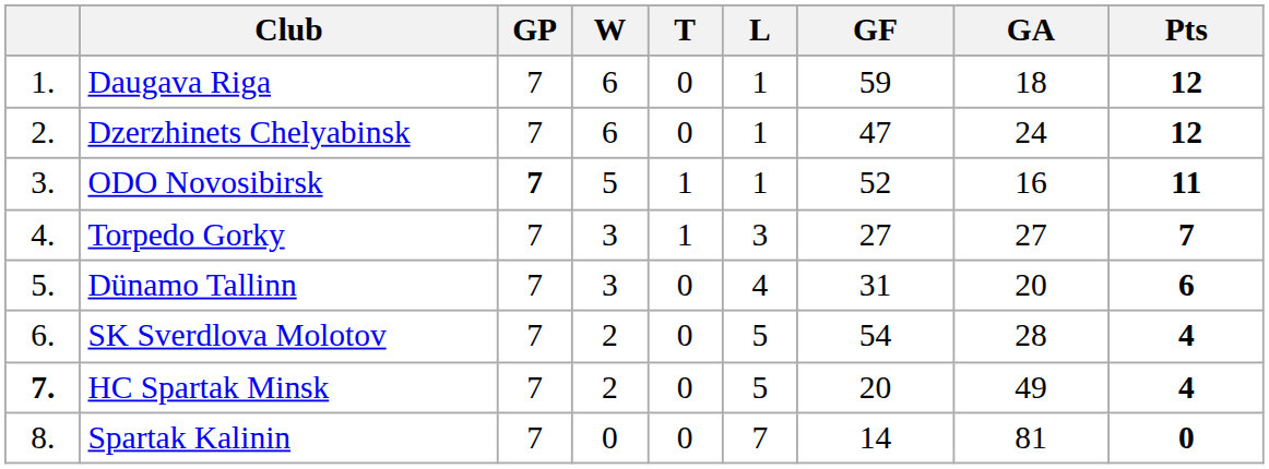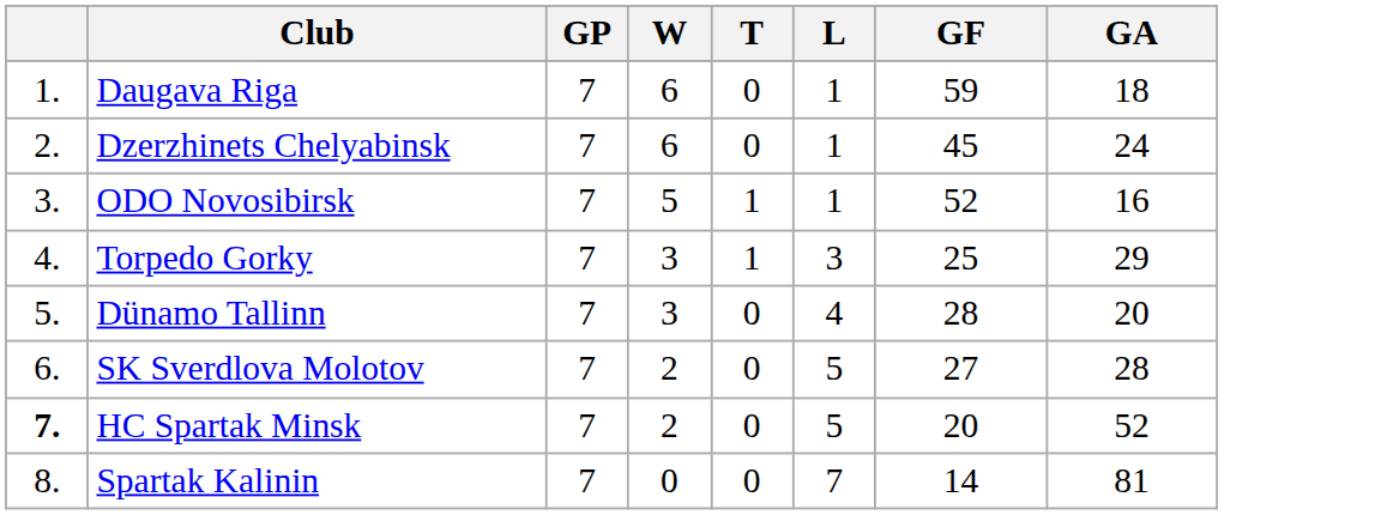 <table class="wikitable">
 <tr>
 <th width="30"></th>
 <th width="200">Club</th>
 <th width="30">GP</th>
 <th width="30">W</th>
 <th width="30">T</th>
 <th width="30">L</th>
 <th width="70">GF</th>
 <th width="70">GA</th>
-<th width="70">Pts</th>
 </tr>
 <tr bgcolor="#FFFFFF" align="center">
 <td>1.</td>
 <td align="left"><a href='#'>Daugava Riga</a></td>
 <td>7</td>
 <td>6</td>
 <td>0</td>
 <td>1</td>
 <td>59</td>
 <td>18</td>
-<td><strong>12</strong></td>
 </tr>
 <tr bgcolor="#FFFFFF" align="center">
 <td>2.</td>
 <td align="left"><a href='#'>Dzerzhinets Chelyabinsk</a></td>
 <td>7</td>
 <td>6</td>
 <td>0</td>
 <td>1</td>
-<td>47</td>
+<td>45</td>
 <td>24</td>
-<td><strong>12</strong></td>
 </tr>
 <tr bgcolor="#FFFFFF" align="center">
 <td>3.</td>
 <td align="left"><a href='#'>ODO Novosibirsk</a></td>
-<td><strong>7</strong></td>
+<td>7</td>
 <td>5</td>
 <td>1</td>
 <td>1</td>
 <td>52</td>
 <td>16</td>
-<td><strong>11</strong></td>
 </tr>
 <tr bgcolor="#FFFFFF" align="center">
 <td>4.</td>
 <td align="left"><a href='#'>Torpedo Gorky</a></td>
 <td>7</td>
 <td>3</td>
 <td>1</td>
 <td>3</td>
-<td>27</td>
-<td>27</td>
-<td><strong>7</strong></td>
+<td>25</td>
+<td>29</td>
 </tr>
 <tr bgcolor="#FFFFFF" align="center">
 <td>5.</td>
 <td align="left"><a href='#'>Dünamo Tallinn</a></td>
 <td>7</td>
 <td>3</td>
 <td>0</td>
 <td>4</td>
-<td>31</td>
+<td>28</td>
 <td>20</td>
-<td><strong>6</strong></td>
 </tr>
 <tr bgcolor="#FFFFFF" align="center">
 <td>6.</td>
 <td align="left"><a href='#'>SK Sverdlova Molotov</a></td>
 <td>7</td>
 <td>2</td>
 <td>0</td>
 <td>5</td>
-<td>54</td>
+<td>27</td>
 <td>28</td>
-<td><strong>4</strong></td>
 </tr>
 <tr bgcolor="#FFFFFF" align="center">
 <td><strong>7.</strong></td>
 <td align="left"><a href='#'>HC Spartak Minsk</a></td>
 <td>7</td>
 <td>2</td>
 <td>0</td>
 <td>5</td>
 <td>20</td>
-<td>49</td>
-<td><strong>4</strong></td>
+<td>52</td>
 </tr>
 <tr bgcolor="#FFFFFF" align="center">
 <td>8.</td>
 <td align="left"><a href='#'>Spartak Kalinin</a></td>
 <td>7</td>
 <td>0</td>
 <td>0</td>
 <td>7</td>
 <td>14</td>
 <td>81</td>
-<td><strong>0</strong></td>
 </tr>
 </table>
